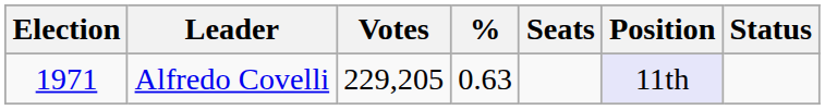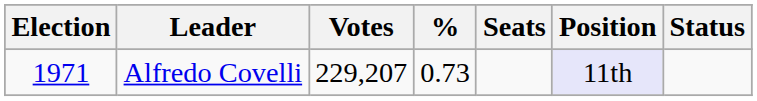 <table class="wikitable" style="text-align:center">
 <tr>
 <th>Election</th>
 <th>Leader</th>
 <th>Votes</th>
 <th>%</th>
 <th>Seats</th>
 <th>Position</th>
 <th>Status</th>
 </tr>
 <tr>
 <td><a href='#'>1971</a></td>
 <td><a href='#'>Alfredo Covelli</a></td>
-<td>229,205</td>
-<td>0.63</td>
+<td>229,207</td>
+<td>0.73</td>
 <td></td>
 <td style="background: lavender;">11th</td>
 <td></td>
 </tr>
 </table>
